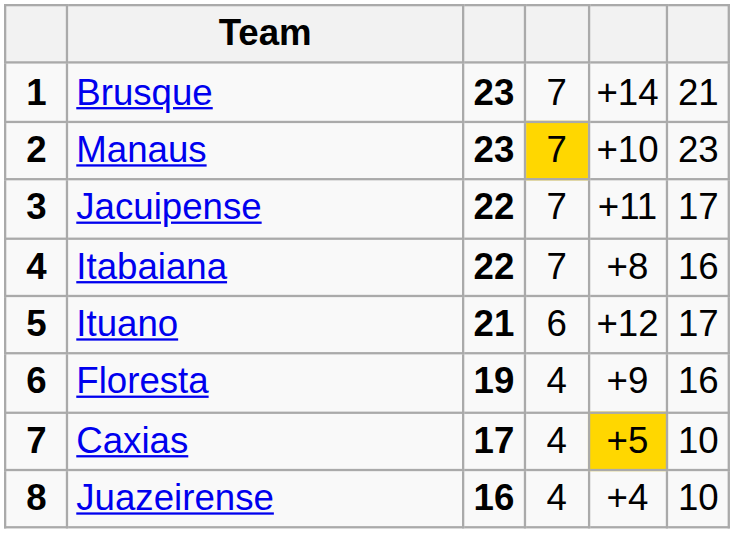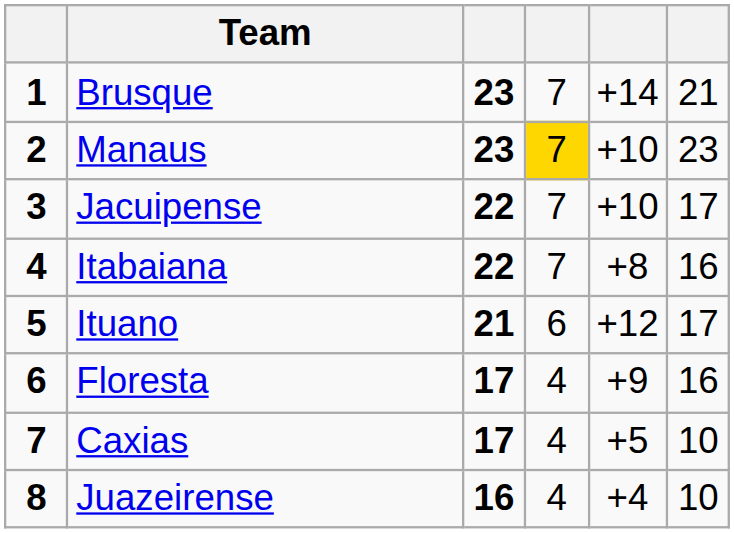 <table class="wikitable" style="text-align: center;">
 <tr>
 <th width=20></th>
 <th width=165>Team</th>
 <th width=20></th>
 <th width=20></th>
 <th width=20></th>
 <th width=20></th>
 </tr>
 <tr>
 <td><strong>1</strong></td>
 <td align=left> <a href='#'>Brusque</a></td>
 <td><strong>23</strong></td>
 <td>7</td>
 <td>+14</td>
 <td>21</td>
 </tr>
 <tr>
 <td><strong>2</strong></td>
 <td align=left> <a href='#'>Manaus</a></td>
 <td><strong>23</strong></td>
 <td style="background: gold;">7</td>
 <td>+10</td>
 <td>23</td>
 </tr>
 <tr>
 <td><strong>3</strong></td>
 <td align=left> <a href='#'>Jacuipense</a></td>
 <td><strong>22</strong></td>
 <td>7</td>
-<td>+11</td>
+<td>+10</td>
 <td>17</td>
 </tr>
 <tr>
 <td><strong>4</strong></td>
 <td align=left> <a href='#'>Itabaiana</a></td>
 <td><strong>22</strong></td>
 <td>7</td>
 <td>+8</td>
 <td>16</td>
 </tr>
 <tr>
 <td><strong>5</strong></td>
 <td align=left> <a href='#'>Ituano</a></td>
 <td><strong>21</strong></td>
 <td>6</td>
 <td>+12</td>
 <td>17</td>
 </tr>
 <tr>
 <td><strong>6</strong></td>
 <td align=left> <a href='#'>Floresta</a></td>
-<td><strong>19</strong></td>
+<td><strong>17</strong></td>
 <td>4</td>
 <td>+9</td>
 <td>16</td>
 </tr>
 <tr>
 <td><strong>7</strong></td>
 <td align=left> <a href='#'>Caxias</a></td>
 <td><strong>17</strong></td>
 <td>4</td>
-<td style="background: gold;">+5</td>
+<td>+5</td>
 <td>10</td>
 </tr>
 <tr>
 <td><strong>8</strong></td>
 <td align=left> <a href='#'>Juazeirense</a></td>
 <td><strong>16</strong></td>
 <td>4</td>
 <td>+4</td>
 <td>10</td>
 </tr>
 </table>
